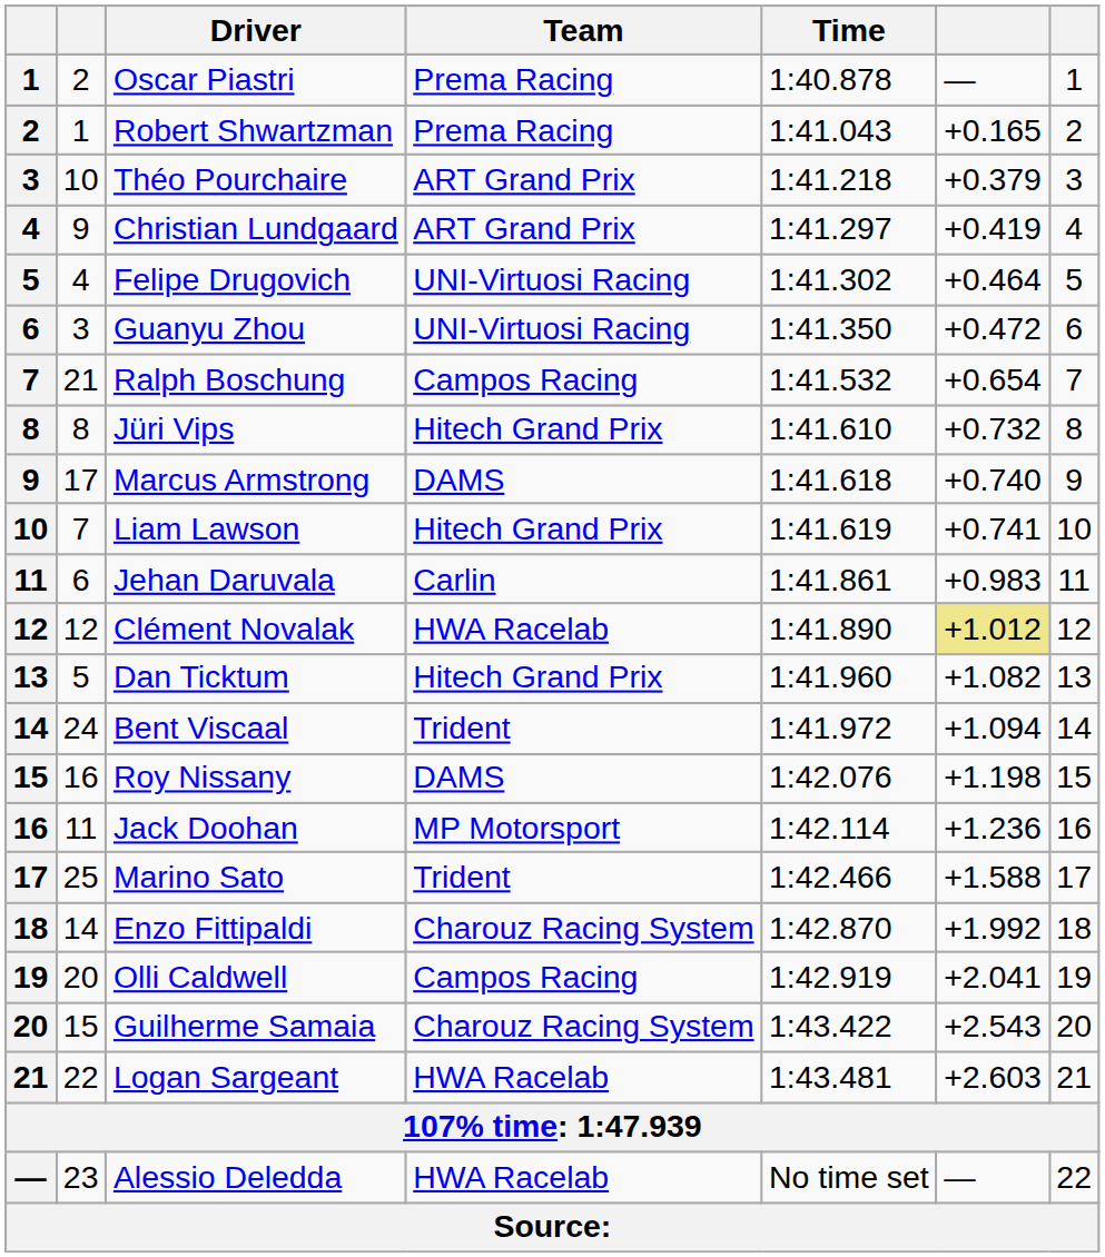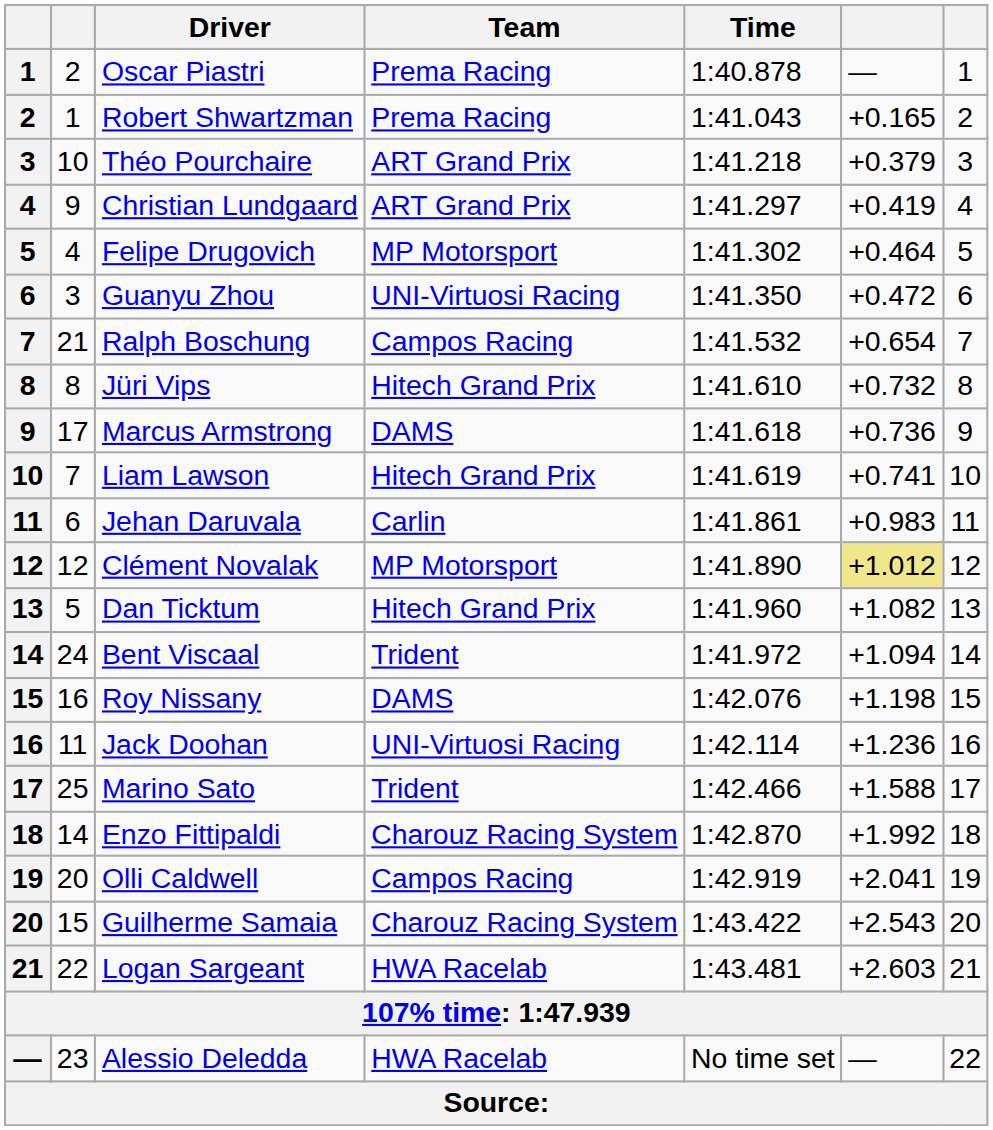 <table class="wikitable" style="font-size:85%">
 <tr>
 <th scope="col"></th>
 <th scope="col"></th>
 <th scope="col">Driver</th>
 <th scope="col">Team</th>
 <th scope="col">Time</th>
 <th scope="col"></th>
 <th scope="col"></th>
 </tr>
 <tr>
 <th scope="row">1</th>
 <td align="center">2</td>
 <td> <a href='#'>Oscar Piastri</a></td>
 <td><a href='#'>Prema Racing</a></td>
 <td>1:40.878</td>
 <td>—</td>
 <td align="center">1</td>
 </tr>
 <tr>
 <th scope="row">2</th>
 <td align="center">1</td>
 <td> <a href='#'>Robert Shwartzman</a></td>
 <td><a href='#'>Prema Racing</a></td>
 <td>1:41.043</td>
 <td>+0.165</td>
 <td align="center">2</td>
 </tr>
 <tr>
 <th scope="row">3</th>
 <td align="center">10</td>
 <td> <a href='#'>Théo Pourchaire</a></td>
 <td><a href='#'>ART Grand Prix</a></td>
 <td>1:41.218</td>
 <td>+0.379</td>
 <td align="center">3</td>
 </tr>
 <tr>
 <th scope="row">4</th>
 <td align="center">9</td>
 <td> <a href='#'>Christian Lundgaard</a></td>
 <td><a href='#'>ART Grand Prix</a></td>
 <td>1:41.297</td>
 <td>+0.419</td>
 <td align="center">4</td>
 </tr>
 <tr>
 <th scope="row">5</th>
 <td align="center">4</td>
 <td> <a href='#'>Felipe Drugovich</a></td>
-<td><a href='#'>UNI-Virtuosi Racing</a></td>
+<td><a href='#'>MP Motorsport</a></td>
 <td>1:41.302</td>
 <td>+0.464</td>
 <td align="center">5</td>
 </tr>
 <tr>
 <th scope="row">6</th>
 <td align="center">3</td>
 <td> <a href='#'>Guanyu Zhou</a></td>
 <td><a href='#'>UNI-Virtuosi Racing</a></td>
 <td>1:41.350</td>
 <td>+0.472</td>
 <td align="center">6</td>
 </tr>
 <tr>
 <th scope="row">7</th>
 <td align="center">21</td>
 <td> <a href='#'>Ralph Boschung</a></td>
 <td><a href='#'>Campos Racing</a></td>
 <td>1:41.532</td>
 <td>+0.654</td>
 <td align="center">7</td>
 </tr>
 <tr>
 <th scope="row">8</th>
 <td align="center">8</td>
 <td> <a href='#'>Jüri Vips</a></td>
 <td><a href='#'>Hitech Grand Prix</a></td>
 <td>1:41.610</td>
 <td>+0.732</td>
 <td align="center">8</td>
 </tr>
 <tr>
 <th scope="row">9</th>
 <td align="center">17</td>
 <td> <a href='#'>Marcus Armstrong</a></td>
 <td><a href='#'>DAMS</a></td>
 <td>1:41.618</td>
-<td>+0.740</td>
+<td>+0.736</td>
 <td align="center">9</td>
 </tr>
 <tr>
 <th scope="row">10</th>
 <td align="center">7</td>
 <td> <a href='#'>Liam Lawson</a></td>
 <td><a href='#'>Hitech Grand Prix</a></td>
 <td>1:41.619</td>
 <td>+0.741</td>
 <td align="center">10</td>
 </tr>
 <tr>
 <th scope="row">11</th>
 <td align="center">6</td>
 <td> <a href='#'>Jehan Daruvala</a></td>
 <td><a href='#'>Carlin</a></td>
 <td>1:41.861</td>
 <td>+0.983</td>
 <td align="center">11</td>
 </tr>
 <tr>
 <th scope="row">12</th>
 <td align="center">12</td>
 <td> <a href='#'>Clément Novalak</a></td>
-<td><a href='#'>HWA Racelab</a></td>
+<td><a href='#'>MP Motorsport</a></td>
 <td>1:41.890</td>
 <td style="background: khaki;">+1.012</td>
 <td align="center">12</td>
 </tr>
 <tr>
 <th scope="row">13</th>
 <td align="center">5</td>
 <td> <a href='#'>Dan Ticktum</a></td>
 <td><a href='#'>Hitech Grand Prix</a></td>
 <td>1:41.960</td>
 <td>+1.082</td>
 <td align="center">13</td>
 </tr>
 <tr>
 <th scope="row">14</th>
 <td align="center">24</td>
 <td> <a href='#'>Bent Viscaal</a></td>
 <td><a href='#'>Trident</a></td>
 <td>1:41.972</td>
 <td>+1.094</td>
 <td align="center">14</td>
 </tr>
 <tr>
 <th scope="row">15</th>
 <td align="center">16</td>
 <td> <a href='#'>Roy Nissany</a></td>
 <td><a href='#'>DAMS</a></td>
 <td>1:42.076</td>
 <td>+1.198</td>
 <td align="center">15</td>
 </tr>
 <tr>
 <th scope="row">16</th>
 <td align="center">11</td>
 <td> <a href='#'>Jack Doohan</a></td>
-<td><a href='#'>MP Motorsport</a></td>
+<td><a href='#'>UNI-Virtuosi Racing</a></td>
 <td>1:42.114</td>
 <td>+1.236</td>
 <td align="center">16</td>
 </tr>
 <tr>
 <th scope="row">17</th>
 <td align="center">25</td>
 <td> <a href='#'>Marino Sato</a></td>
 <td><a href='#'>Trident</a></td>
 <td>1:42.466</td>
 <td>+1.588</td>
 <td align="center">17</td>
 </tr>
 <tr>
 <th scope="row">18</th>
 <td align="center">14</td>
 <td> <a href='#'>Enzo Fittipaldi</a></td>
 <td><a href='#'>Charouz Racing System</a></td>
 <td>1:42.870</td>
 <td>+1.992</td>
 <td align="center">18</td>
 </tr>
 <tr>
 <th scope="row">19</th>
 <td align="center">20</td>
 <td> <a href='#'>Olli Caldwell</a></td>
 <td><a href='#'>Campos Racing</a></td>
 <td>1:42.919</td>
 <td>+2.041</td>
 <td align="center">19</td>
 </tr>
 <tr>
 <th scope="row">20</th>
 <td align="center">15</td>
 <td> <a href='#'>Guilherme Samaia</a></td>
 <td><a href='#'>Charouz Racing System</a></td>
 <td>1:43.422</td>
 <td>+2.543</td>
 <td align="center">20</td>
 </tr>
 <tr>
 <th scope="row">21</th>
 <td align="center">22</td>
 <td> <a href='#'>Logan Sargeant</a></td>
 <td><a href='#'>HWA Racelab</a></td>
 <td>1:43.481</td>
 <td>+2.603</td>
 <td align="center">21</td>
 </tr>
 <tr>
 <th colspan="7"><a href='#'>107% time</a>: 1:47.939</th>
 </tr>
 <tr>
 <th scope="row">—</th>
 <td align="center">23</td>
 <td> <a href='#'>Alessio Deledda</a></td>
 <td><a href='#'>HWA Racelab</a></td>
 <td>No time set</td>
 <td>—</td>
 <td align="center">22</td>
 </tr>
 <tr>
 <th colspan="7">Source:</th>
 </tr>
 </table>
